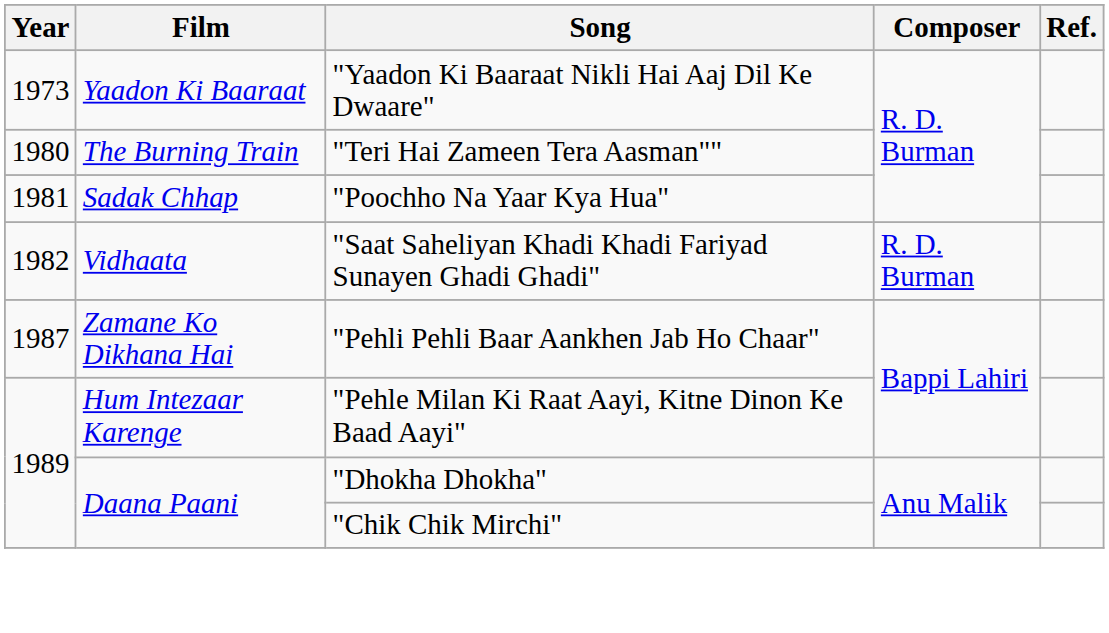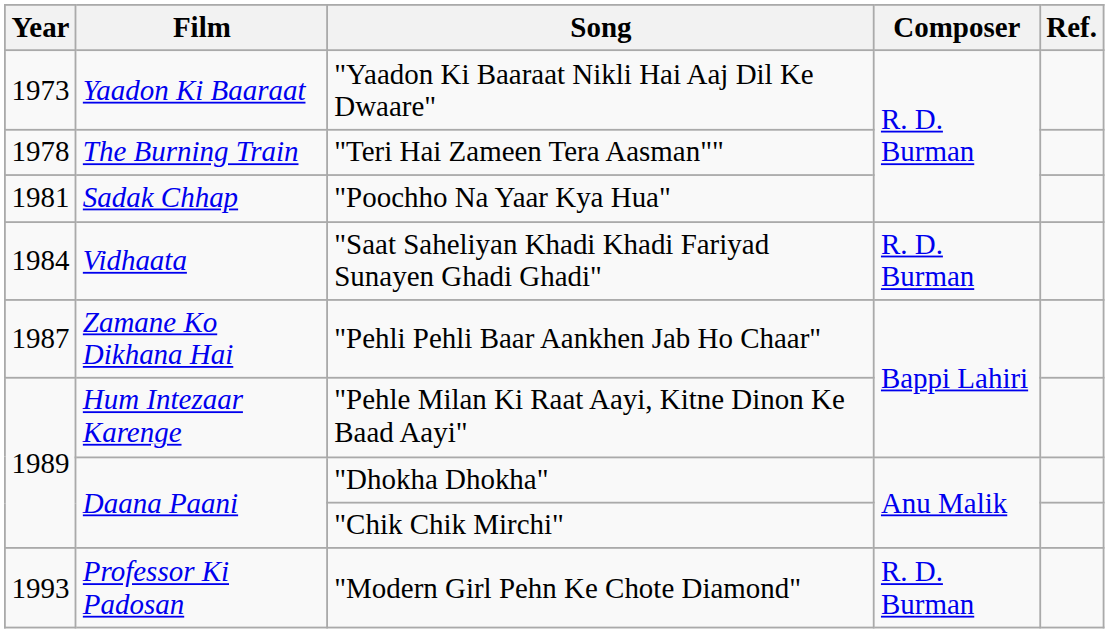 <table class="wikitable sortable">
 <tr>
 <th>Year</th>
 <th>Film</th>
 <th>Song</th>
 <th>Composer</th>
 <th class="unsortable">Ref.</th>
 </tr>
 <tr>
 <td>1973</td>
 <td><em><a href='#'>Yaadon Ki Baaraat</a></em></td>
 <td>"Yaadon Ki Baaraat Nikli Hai Aaj Dil Ke Dwaare"</td>
 <td rowspan="3"><a href='#'>R. D. Burman</a></td>
 <td></td>
 </tr>
 <tr>
-<td>1980</td>
+<td>1978</td>
 <td><em><a href='#'>The Burning Train</a></em></td>
 <td>"Teri Hai Zameen Tera Aasman""</td>
 <td></td>
 </tr>
 <tr>
 <td>1981</td>
 <td><em><a href='#'>Sadak Chhap</a></em></td>
 <td>"Poochho Na Yaar Kya Hua"</td>
 <td></td>
 </tr>
 <tr>
-<td>1982</td>
+<td>1984</td>
 <td><em><a href='#'>Vidhaata</a></em></td>
 <td>"Saat Saheliyan Khadi Khadi Fariyad Sunayen Ghadi Ghadi"</td>
 <td><a href='#'>R. D. Burman</a></td>
 <td></td>
 </tr>
 <tr>
 <td>1987</td>
 <td><em><a href='#'>Zamane Ko Dikhana Hai</a></em></td>
 <td>"Pehli Pehli Baar Aankhen Jab Ho Chaar"</td>
 <td rowspan="2"><a href='#'>Bappi Lahiri</a></td>
 <td></td>
 </tr>
 <tr>
 <td rowspan="3">1989</td>
 <td><em><a href='#'>Hum Intezaar Karenge</a></em></td>
 <td>"Pehle Milan Ki Raat Aayi, Kitne Dinon Ke Baad Aayi"</td>
 <td></td>
 </tr>
 <tr>
 <td rowspan="2"><em><a href='#'>Daana Paani</a></em></td>
 <td>"Dhokha Dhokha"</td>
 <td rowspan="2"><a href='#'>Anu Malik</a></td>
 <td></td>
 </tr>
 <tr>
 <td>"Chik Chik Mirchi"</td>
 <td></td>
 </tr>
+<tr>
+<td>1993</td>
+<td><em><a href='#'>Professor Ki Padosan</a></em></td>
+<td>"Modern Girl Pehn Ke Chote Diamond"</td>
+<td><a href='#'>R. D. Burman</a></td>
+<td></td>
+</tr>
 </table>
